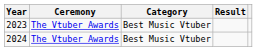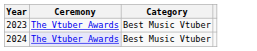 <table class="wikitable" style="text-align:center;">
 <tr>
 <th>Year</th>
 <th>Ceremony</th>
 <th>Category</th>
-<th>Result</th>
 <th></th>
 </tr>
 <tr>
 <td>2023</td>
 <td><a href='#'>The Vtuber Awards</a></td>
 <td>Best Music Vtuber</td>
 <td></td>
-<td></td>
 </tr>
 <tr>
 <td>2024</td>
-<td><a href='#'>The Vtuber Awards</a></td>
+<td style="background: lavender;"><a href='#'>The Vtuber Awards</a></td>
 <td>Best Music Vtuber</td>
-<td></td>
 <td></td>
 </tr>
 </table>
